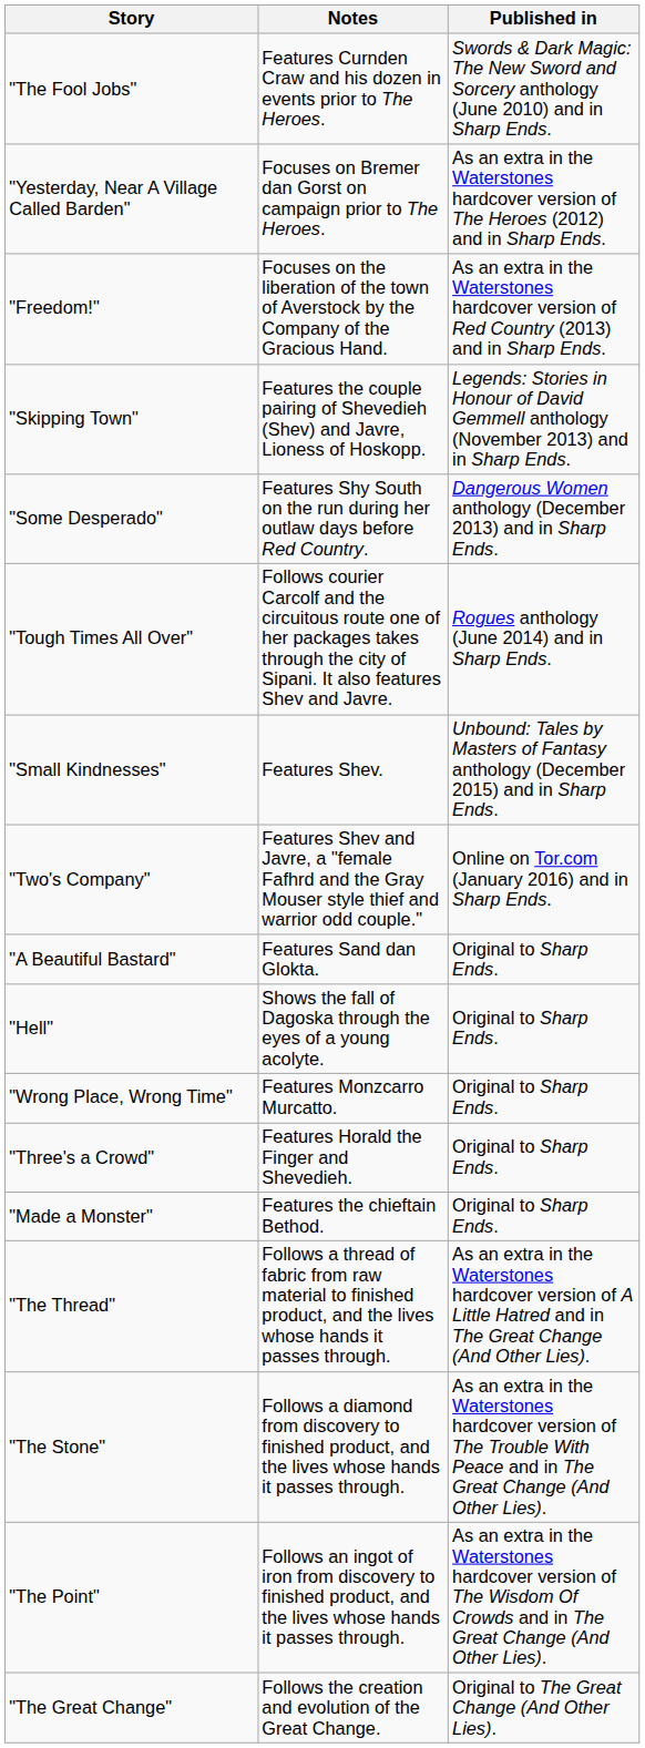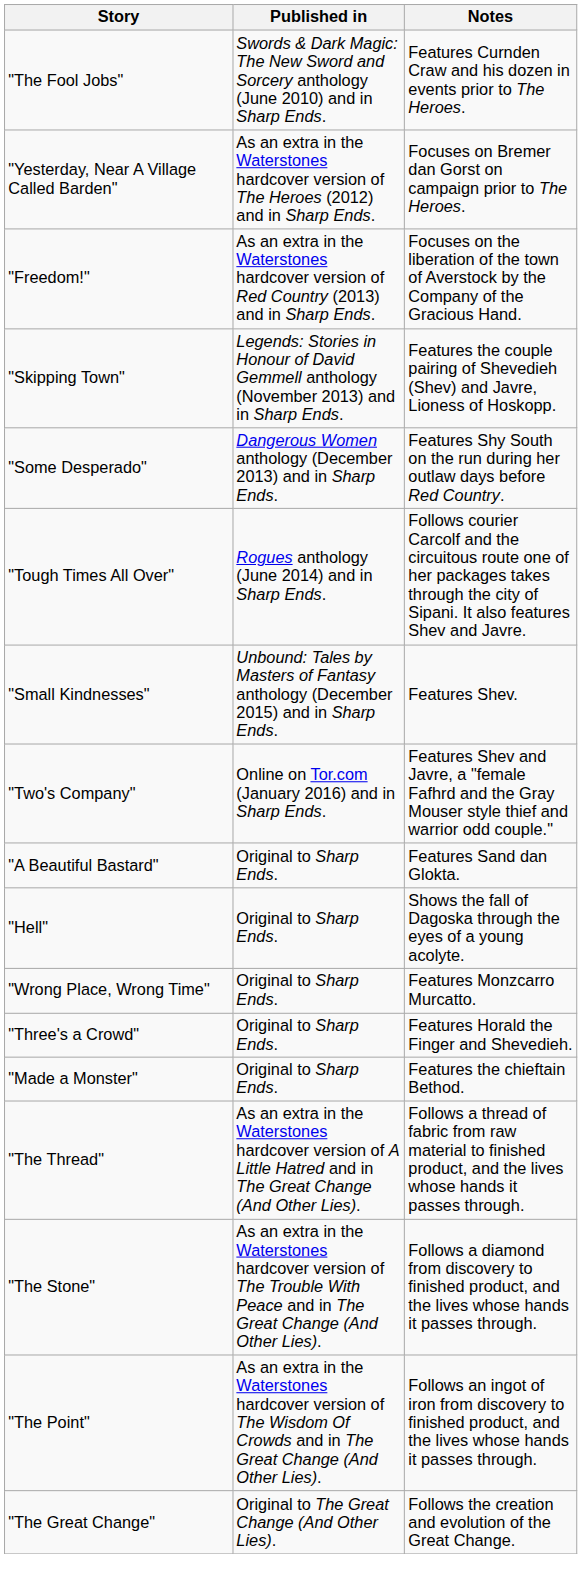 <table class="wikitable sortable" style="max-width: 90%">
 <tr>
 <th scope=col style="min-width: 13em">Story</th>
+<th scope=col>Published in</th>
 <th scope=col>Notes</th>
-<th scope=col>Published in</th>
 </tr>
 <tr>
 <td>"The Fool Jobs"</td>
+<td><em>Swords & Dark Magic: The New Sword and Sorcery</em> anthology (June 2010) and in <em>Sharp Ends</em>.</td>
 <td>Features Curnden Craw and his dozen in events prior to <em>The Heroes</em>.</td>
-<td><em>Swords & Dark Magic: The New Sword and Sorcery</em> anthology (June 2010) and in <em>Sharp Ends</em>.</td>
 </tr>
 <tr>
 <td>"Yesterday, Near A Village Called Barden"</td>
+<td>As an extra in the <a href='#'>Waterstones</a> hardcover version of <em>The Heroes</em> (2012) and in <em>Sharp Ends</em>.</td>
 <td>Focuses on Bremer dan Gorst on campaign prior to <em>The Heroes</em>.</td>
-<td>As an extra in the <a href='#'>Waterstones</a> hardcover version of <em>The Heroes</em> (2012) and in <em>Sharp Ends</em>.</td>
 </tr>
 <tr>
 <td>"Freedom!"</td>
+<td>As an extra in the <a href='#'>Waterstones</a> hardcover version of <em>Red Country</em> (2013) and in <em>Sharp Ends</em>.</td>
 <td>Focuses on the liberation of the town of Averstock by the Company of the Gracious Hand.</td>
-<td>As an extra in the <a href='#'>Waterstones</a> hardcover version of <em>Red Country</em> (2013) and in <em>Sharp Ends</em>.</td>
 </tr>
 <tr>
 <td>"Skipping Town"</td>
+<td><em>Legends: Stories in Honour of David Gemmell</em> anthology (November 2013) and in <em>Sharp Ends</em>.</td>
 <td>Features the couple pairing of Shevedieh (Shev) and Javre, Lioness of Hoskopp.</td>
-<td><em>Legends: Stories in Honour of David Gemmell</em> anthology (November 2013) and in <em>Sharp Ends</em>.</td>
 </tr>
 <tr>
 <td>"Some Desperado"</td>
+<td><em><a href='#'>Dangerous Women</a></em> anthology (December 2013) and in <em>Sharp Ends</em>.</td>
 <td>Features Shy South on the run during her outlaw days before <em>Red Country</em>.</td>
-<td><em><a href='#'>Dangerous Women</a></em> anthology (December 2013) and in <em>Sharp Ends</em>.</td>
 </tr>
 <tr>
 <td>"Tough Times All Over"</td>
+<td><em><a href='#'>Rogues</a></em> anthology (June 2014) and in <em>Sharp Ends</em>.</td>
 <td>Follows courier Carcolf and the circuitous route one of her packages takes through the city of Sipani.  It also features Shev and Javre.</td>
-<td><em><a href='#'>Rogues</a></em> anthology (June 2014) and in <em>Sharp Ends</em>.</td>
 </tr>
 <tr>
 <td>"Small Kindnesses"</td>
+<td><em>Unbound: Tales by Masters of Fantasy</em> anthology (December 2015) and in <em>Sharp Ends</em>.</td>
 <td>Features Shev.</td>
-<td><em>Unbound: Tales by Masters of Fantasy</em> anthology (December 2015) and in <em>Sharp Ends</em>.</td>
 </tr>
 <tr>
 <td>"Two's Company"</td>
+<td>Online on <a href='#'>Tor.com</a> (January 2016) and in <em>Sharp Ends</em>.</td>
 <td>Features Shev and Javre, a "female Fafhrd and the Gray Mouser style thief and warrior odd couple."</td>
-<td>Online on <a href='#'>Tor.com</a> (January 2016) and in <em>Sharp Ends</em>.</td>
 </tr>
 <tr>
 <td>"A Beautiful Bastard"</td>
+<td>Original to <em>Sharp Ends</em>.</td>
 <td style="height: 2em">Features Sand dan Glokta.</td>
-<td>Original to <em>Sharp Ends</em>.</td>
 </tr>
 <tr>
 <td>"Hell"</td>
+<td>Original to <em>Sharp Ends</em>.</td>
 <td style="height: 2em">Shows the fall of Dagoska through the eyes of a young acolyte.</td>
-<td>Original to <em>Sharp Ends</em>.</td>
 </tr>
 <tr>
 <td>"Wrong Place, Wrong Time"</td>
+<td>Original to <em>Sharp Ends</em>.</td>
 <td style="height: 2em">Features Monzcarro Murcatto.</td>
-<td>Original to <em>Sharp Ends</em>.</td>
 </tr>
 <tr>
 <td>"Three's a Crowd"</td>
+<td>Original to <em>Sharp Ends</em>.</td>
 <td style="height: 2em">Features Horald the Finger and Shevedieh.</td>
-<td>Original to <em>Sharp Ends</em>.</td>
 </tr>
 <tr>
 <td>"Made a Monster"</td>
+<td>Original to <em>Sharp Ends</em>.</td>
 <td style="height: 2em">Features the chieftain Bethod.</td>
-<td>Original to <em>Sharp Ends</em>.</td>
 </tr>
 <tr>
 <td>"The Thread"</td>
+<td>As an extra in the <a href='#'>Waterstones</a> hardcover version of <em>A Little Hatred</em> and in <em>The Great Change (And Other Lies)</em>.</td>
 <td style="height: 2em">Follows a thread of fabric from raw material to finished product, and the lives whose hands it passes through.</td>
-<td>As an extra in the <a href='#'>Waterstones</a> hardcover version of <em>A Little Hatred</em> and in <em>The Great Change (And Other Lies)</em>.</td>
 </tr>
 <tr>
 <td>"The Stone"</td>
+<td>As an extra in the <a href='#'>Waterstones</a> hardcover version of <em>The Trouble With Peace</em> and in <em>The Great Change (And Other Lies)</em>.</td>
 <td style="height: 2em">Follows a diamond from discovery to finished product, and the lives whose hands it passes through.</td>
-<td>As an extra in the <a href='#'>Waterstones</a> hardcover version of <em>The Trouble With Peace</em> and in <em>The Great Change (And Other Lies)</em>.</td>
 </tr>
 <tr>
 <td>"The Point"</td>
+<td>As an extra in the <a href='#'>Waterstones</a> hardcover version of <em>The Wisdom Of Crowds</em> and in <em>The Great Change (And Other Lies)</em>.</td>
 <td style="height: 2em">Follows an ingot of iron from discovery to finished product, and the lives whose hands it passes through.</td>
-<td>As an extra in the <a href='#'>Waterstones</a> hardcover version of <em>The Wisdom Of Crowds</em> and in <em>The Great Change (And Other Lies)</em>.</td>
 </tr>
 <tr>
 <td>"The Great Change"</td>
+<td>Original to <em>The Great Change (And Other Lies)</em>.</td>
 <td style="height: 2em">Follows the creation and evolution of the Great Change.</td>
-<td>Original to <em>The Great Change (And Other Lies)</em>.</td>
 </tr>
 </table>
